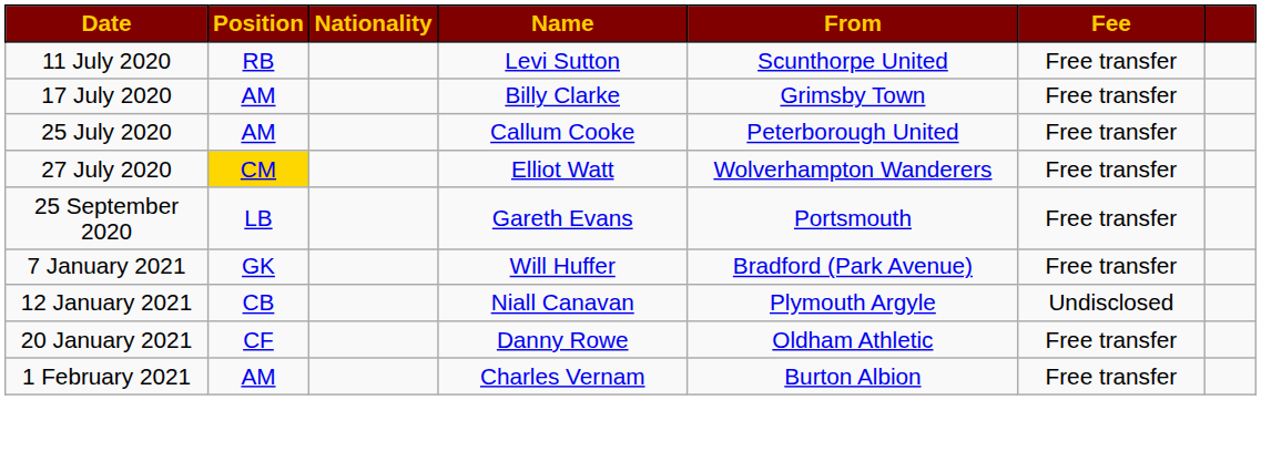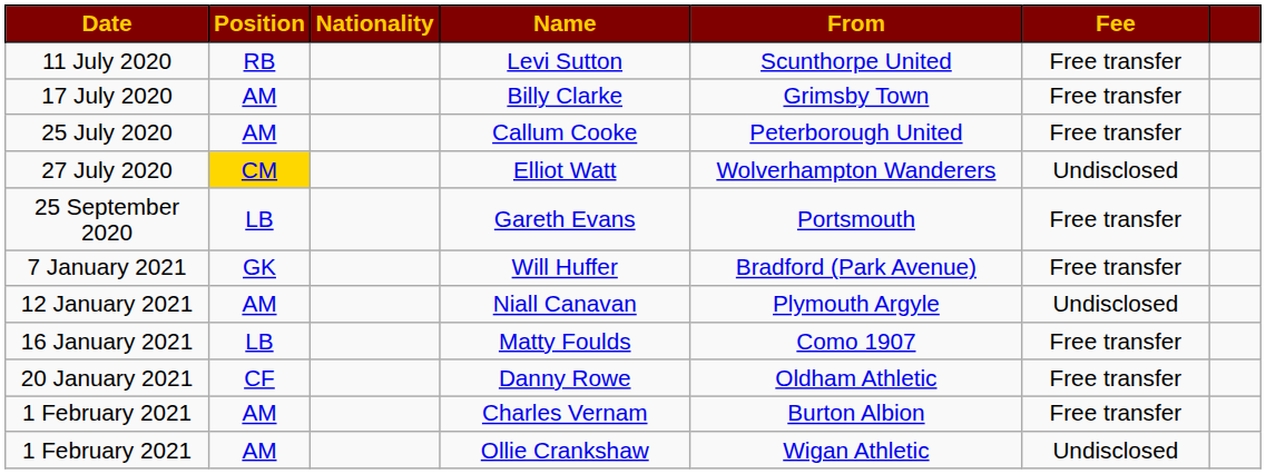 <table class="wikitable"  style="text-align:center; font-size:90%; ">
 <tr>
 <th style="background:#800000; color:#FFCC00; border:1px solid black; width:120px;">Date</th>
 <th style="background:#800000; color:#FFCC00; border:1px solid black; width:50px;">Position</th>
 <th style="background:#800000; color:#FFCC00; border:1px solid black; width:50px;">Nationality</th>
 <th style="background:#800000; color:#FFCC00; border:1px solid black; width:150px;">Name</th>
 <th style="background:#800000; color:#FFCC00; border:1px solid black; width:200px;">From</th>
 <th style="background:#800000; color:#FFCC00; border:1px solid black; width:110px;">Fee</th>
 <th style="background:#800000; color:#FFCC00; border:1px solid black; width:25px;"></th>
 </tr>
 <tr>
 <td>11 July 2020</td>
 <td><a href='#'>RB</a></td>
 <td></td>
 <td><a href='#'>Levi Sutton</a></td>
 <td> <a href='#'>Scunthorpe United</a></td>
 <td>Free transfer</td>
 <td></td>
 </tr>
 <tr>
 <td>17 July 2020</td>
 <td><a href='#'>AM</a></td>
 <td></td>
 <td><a href='#'>Billy Clarke</a></td>
 <td> <a href='#'>Grimsby Town</a></td>
 <td>Free transfer</td>
 <td></td>
 </tr>
 <tr>
 <td>25 July 2020</td>
 <td><a href='#'>AM</a></td>
 <td></td>
 <td><a href='#'>Callum Cooke</a></td>
 <td> <a href='#'>Peterborough United</a></td>
 <td>Free transfer</td>
 <td></td>
 </tr>
 <tr>
 <td>27 July 2020</td>
 <td style="background: gold;"><a href='#'>CM</a></td>
 <td></td>
 <td><a href='#'>Elliot Watt</a></td>
 <td> <a href='#'>Wolverhampton Wanderers</a></td>
-<td>Free transfer</td>
+<td>Undisclosed</td>
 <td></td>
 </tr>
 <tr>
 <td>25 September 2020</td>
 <td><a href='#'>LB</a></td>
 <td></td>
 <td><a href='#'>Gareth Evans</a></td>
 <td> <a href='#'>Portsmouth</a></td>
 <td>Free transfer</td>
 <td></td>
 </tr>
 <tr>
 <td>7 January 2021</td>
 <td><a href='#'>GK</a></td>
 <td></td>
 <td><a href='#'>Will Huffer</a></td>
 <td> <a href='#'>Bradford (Park Avenue)</a></td>
 <td>Free transfer</td>
 <td></td>
 </tr>
 <tr>
 <td>12 January 2021</td>
-<td><a href='#'>CB</a></td>
+<td><a href='#'>AM</a></td>
 <td></td>
 <td><a href='#'>Niall Canavan</a></td>
 <td> <a href='#'>Plymouth Argyle</a></td>
 <td>Undisclosed</td>
+<td></td>
+</tr>
+<tr>
+<td>16 January 2021</td>
+<td><a href='#'>LB</a></td>
+<td></td>
+<td><a href='#'>Matty Foulds</a></td>
+<td> <a href='#'>Como 1907</a></td>
+<td>Free transfer</td>
 <td></td>
 </tr>
 <tr>
 <td>20 January 2021</td>
 <td><a href='#'>CF</a></td>
 <td></td>
 <td><a href='#'>Danny Rowe</a></td>
 <td> <a href='#'>Oldham Athletic</a></td>
 <td>Free transfer</td>
 <td></td>
 </tr>
 <tr>
 <td>1 February 2021</td>
 <td><a href='#'>AM</a></td>
 <td></td>
 <td><a href='#'>Charles Vernam</a></td>
 <td> <a href='#'>Burton Albion</a></td>
 <td>Free transfer</td>
 <td></td>
 </tr>
+<tr>
+<td>1 February 2021</td>
+<td><a href='#'>AM</a></td>
+<td></td>
+<td><a href='#'>Ollie Crankshaw</a></td>
+<td> <a href='#'>Wigan Athletic</a></td>
+<td>Undisclosed</td>
+<td></td>
+</tr>
 </table>
